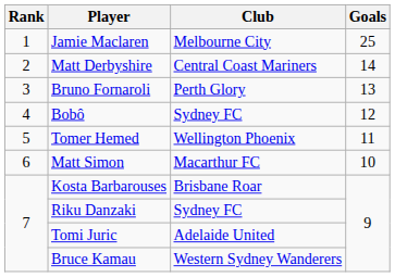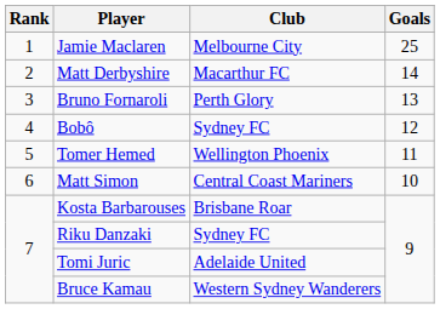 <table class="wikitable sortable" style="text-align:center;">
 <tr>
 <th>Rank</th>
 <th>Player</th>
 <th>Club</th>
 <th>Goals</th>
 </tr>
 <tr>
 <td>1</td>
 <td align=left> <a href='#'>Jamie Maclaren</a></td>
 <td align=left><a href='#'>Melbourne City</a></td>
 <td>25</td>
 </tr>
 <tr>
 <td rowspan=1>2</td>
 <td align=left> <a href='#'>Matt Derbyshire</a></td>
-<td align=left><a href='#'>Central Coast Mariners</a></td>
+<td align=left><a href='#'>Macarthur FC</a></td>
 <td rowspan=1>14</td>
 </tr>
 <tr>
 <td rowspan=1>3</td>
 <td align=left> <a href='#'>Bruno Fornaroli</a></td>
 <td align=left><a href='#'>Perth Glory</a></td>
 <td rowspan=1>13</td>
 </tr>
 <tr>
 <td rowspan=1>4</td>
 <td align=left> <a href='#'>Bobô</a></td>
 <td align=left><a href='#'>Sydney FC</a></td>
 <td rowspan=1>12</td>
 </tr>
 <tr>
 <td rowspan=1>5</td>
 <td align=left> <a href='#'>Tomer Hemed</a></td>
 <td align=left><a href='#'>Wellington Phoenix</a></td>
 <td rowspan=1>11</td>
 </tr>
 <tr>
 <td rowspan=1>6</td>
 <td align=left> <a href='#'>Matt Simon</a></td>
-<td align=left><a href='#'>Macarthur FC</a></td>
+<td align=left><a href='#'>Central Coast Mariners</a></td>
 <td rowspan=1>10</td>
 </tr>
 <tr>
 <td rowspan=4>7</td>
 <td align=left> <a href='#'>Kosta Barbarouses</a></td>
 <td align=left><a href='#'>Brisbane Roar</a></td>
 <td rowspan=4>9</td>
 </tr>
 <tr>
 <td align=left> <a href='#'>Riku Danzaki</a></td>
 <td align=left><a href='#'>Sydney FC</a></td>
 </tr>
 <tr>
 <td align=left> <a href='#'>Tomi Juric</a></td>
 <td align=left><a href='#'>Adelaide United</a></td>
 </tr>
 <tr>
 <td align=left> <a href='#'>Bruce Kamau</a></td>
 <td align=left><a href='#'>Western Sydney Wanderers</a></td>
 </tr>
 </table>
